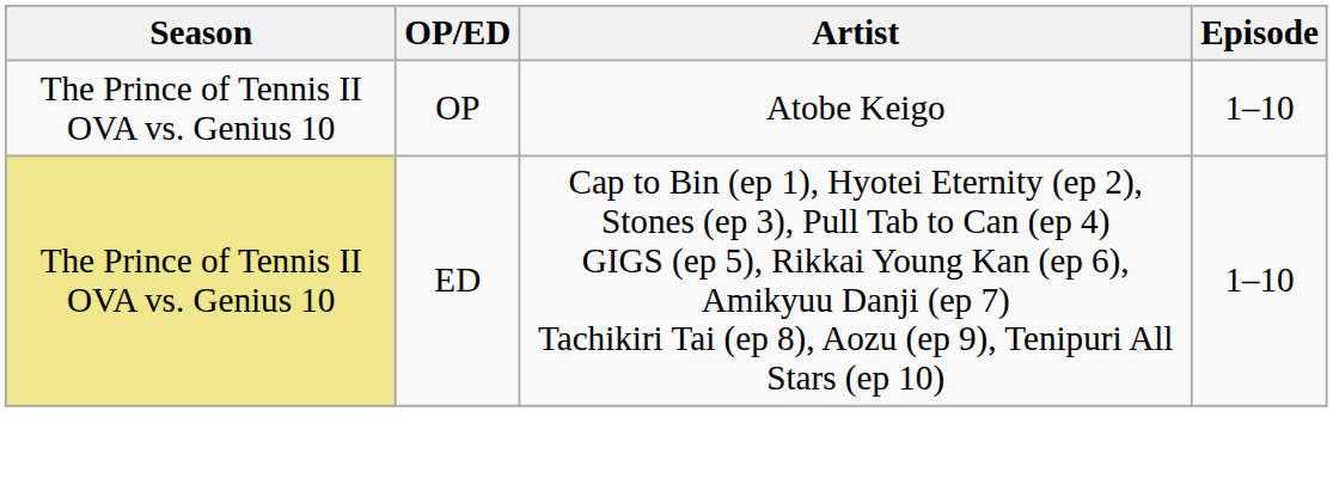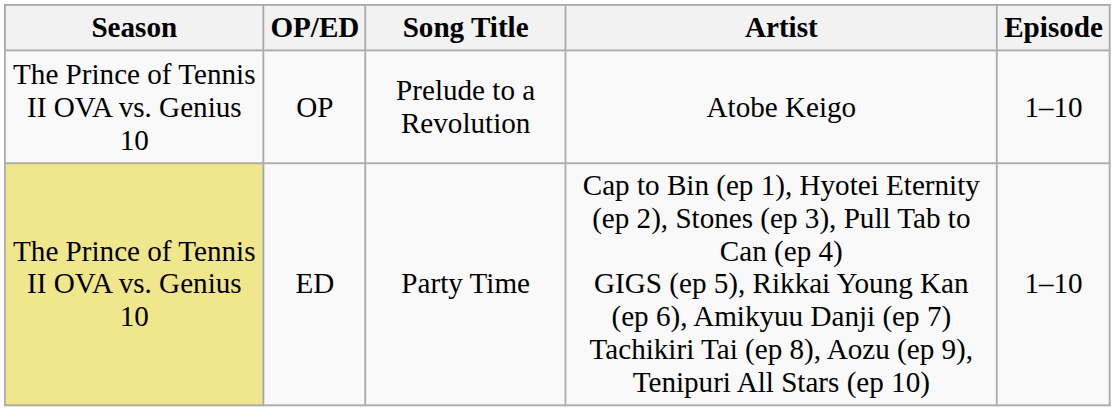 <table class="wikitable plainrowheaders" style=" text-align: center;">
 <tr>
 <th>Season</th>
 <th>OP/ED</th>
+<th>Song Title</th>
 <th>Artist</th>
 <th>Episode</th>
 </tr>
 <tr>
 <td>The Prince of Tennis II OVA vs. Genius 10</td>
 <td>OP</td>
+<td>Prelude to a Revolution</td>
 <td>Atobe Keigo</td>
 <td>1–10</td>
 </tr>
 <tr>
 <td style="background: khaki;">The Prince of Tennis II OVA vs. Genius 10</td>
 <td>ED</td>
+<td>Party Time</td>
 <td>Cap to Bin (ep 1), Hyotei Eternity (ep 2), Stones (ep 3), Pull Tab to Can (ep 4)<br>GIGS (ep 5), Rikkai Young Kan (ep 6), Amikyuu Danji (ep 7)<br> Tachikiri Tai (ep 8), Aozu (ep 9), Tenipuri All Stars (ep 10)</td>
 <td>1–10</td>
 </tr>
 </table>
